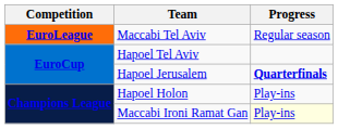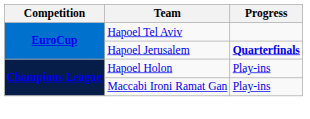 <table class="wikitable sortable">
 <tr>
 <th>Competition</th>
 <th>Team</th>
 <th>Progress</th>
-</tr>
-<tr>
-<td bgcolor=#ff6d09 align=center><strong><a href='#'><span>EuroLeague</span></a></strong></td>
-<td><a href='#'>Maccabi Tel Aviv</a></td>
-<td><a href='#'>Regular season</a></td>
 </tr>
 <tr>
 <td bgcolor=#0072CE align=center rowspan=2><strong><a href='#'><span>EuroCup</span></a></strong></td>
 <td><a href='#'>Hapoel Tel Aviv</a></td>
 <td></td>
 </tr>
 <tr>
 <td><a href='#'>Hapoel Jerusalem</a></td>
 <td><strong><a href='#'>Quarterfinals</a></strong></td>
 </tr>
 <tr>
 <td bgcolor=#071D49 align=center rowspan=2><strong><a href='#'><span>Champions League</span></a></strong></td>
 <td><a href='#'>Hapoel Holon</a></td>
 <td><a href='#'>Play-ins</a></td>
 </tr>
 <tr>
 <td><a href='#'>Maccabi Ironi Ramat Gan</a></td>
-<td style="background: lightyellow;"><a href='#'>Play-ins</a></td>
+<td><a href='#'>Play-ins</a></td>
 </tr>
 </table>
